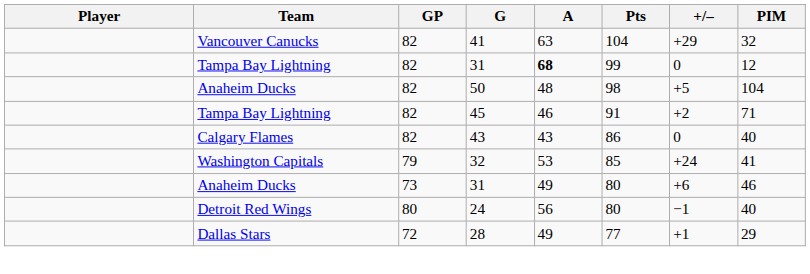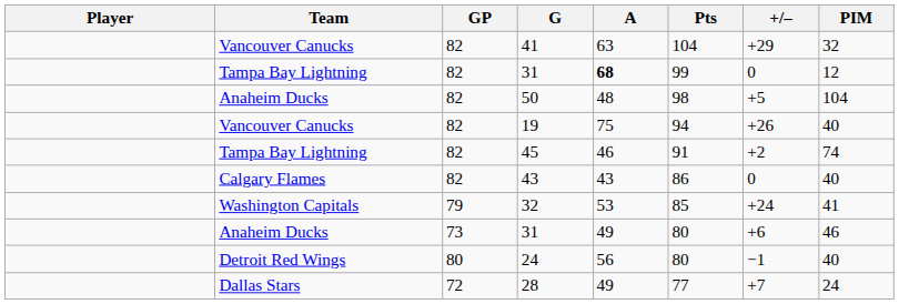 <table class="wikitable sortable">
 <tr>
 <th style="width: 12em;">Player</th>
 <th style="width: 13em;">Team</th>
 <th style="width: 4em;">GP</th>
 <th style="width: 4em;">G</th>
 <th style="width: 4em;">A</th>
 <th style="width: 4em;">Pts</th>
 <th style="width: 4em;">+/–</th>
 <th style="width: 4em;">PIM</th>
 </tr>
 <tr>
 <td></td>
 <td><a href='#'>Vancouver Canucks</a></td>
 <td>82</td>
 <td>41</td>
 <td>63</td>
 <td>104</td>
 <td>+29</td>
 <td>32</td>
 </tr>
 <tr>
 <td></td>
 <td><a href='#'>Tampa Bay Lightning</a></td>
 <td>82</td>
 <td>31</td>
 <td><strong>68</strong></td>
 <td>99</td>
 <td>0</td>
 <td>12</td>
 </tr>
 <tr>
 <td></td>
 <td><a href='#'>Anaheim Ducks</a></td>
 <td>82</td>
 <td>50</td>
 <td>48</td>
 <td>98</td>
 <td>+5</td>
 <td>104</td>
 </tr>
 <tr>
 <td></td>
+<td><a href='#'>Vancouver Canucks</a></td>
+<td>82</td>
+<td>19</td>
+<td>75</td>
+<td>94</td>
+<td>+26</td>
+<td>40</td>
+</tr>
+<tr>
+<td></td>
 <td><a href='#'>Tampa Bay Lightning</a></td>
 <td>82</td>
 <td>45</td>
 <td>46</td>
 <td>91</td>
 <td>+2</td>
-<td>71</td>
+<td>74</td>
 </tr>
 <tr>
 <td></td>
 <td><a href='#'>Calgary Flames</a></td>
 <td>82</td>
 <td>43</td>
 <td>43</td>
 <td>86</td>
 <td>0</td>
 <td>40</td>
 </tr>
 <tr>
 <td></td>
 <td><a href='#'>Washington Capitals</a></td>
 <td>79</td>
 <td>32</td>
 <td>53</td>
 <td>85</td>
 <td>+24</td>
 <td>41</td>
 </tr>
 <tr>
 <td></td>
 <td><a href='#'>Anaheim Ducks</a></td>
 <td>73</td>
 <td>31</td>
 <td>49</td>
 <td>80</td>
 <td>+6</td>
 <td>46</td>
 </tr>
 <tr>
 <td></td>
 <td><a href='#'>Detroit Red Wings</a></td>
 <td>80</td>
 <td>24</td>
 <td>56</td>
 <td>80</td>
 <td>−1</td>
 <td>40</td>
 </tr>
 <tr>
 <td></td>
 <td><a href='#'>Dallas Stars</a></td>
 <td>72</td>
 <td>28</td>
 <td>49</td>
 <td>77</td>
-<td>+1</td>
-<td>29</td>
+<td>+7</td>
+<td>24</td>
 </tr>
 </table>
